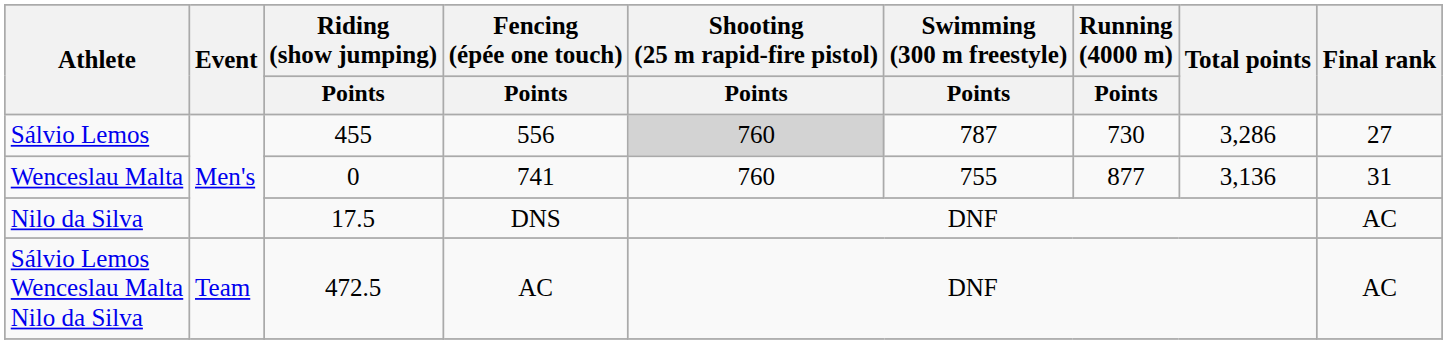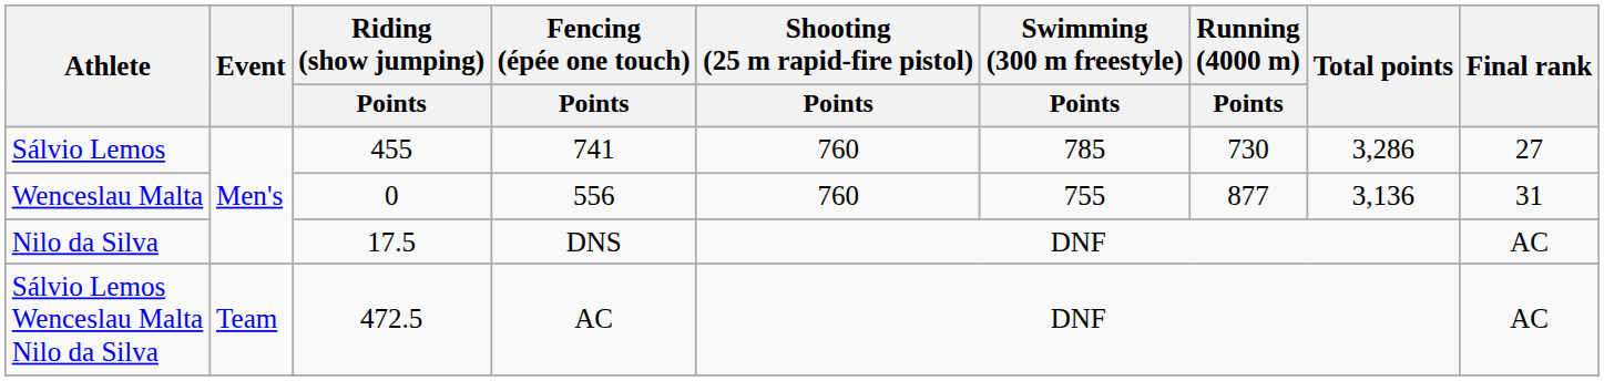 <table class="wikitable" style="font-size:90%">
 <tr>
 <th rowspan="2">Athlete</th>
 <th rowspan="2">Event</th>
 <th>Riding<br><span>(show jumping)</span></th>
 <th>Fencing<br><span>(épée one touch)</span></th>
 <th>Shooting<br><span>(25 m rapid-fire pistol)</span></th>
 <th>Swimming<br><span>(300 m freestyle)</span></th>
 <th>Running<br><span>(4000 m)</span></th>
 <th rowspan=2>Total points</th>
 <th rowspan=2>Final rank</th>
 </tr>
 <tr style="font-size:95%">
 <th>Points</th>
 <th>Points</th>
 <th>Points</th>
 <th>Points</th>
 <th>Points</th>
 </tr>
 <tr align=center>
 <td align=left><a href='#'>Sálvio Lemos</a></td>
 <td align=left rowspan=3><a href='#'>Men's</a></td>
 <td>455</td>
-<td>556</td>
-<td style="background: lightgrey;">760</td>
-<td>787</td>
+<td>741</td>
+<td>760</td>
+<td>785</td>
 <td>730</td>
 <td>3,286</td>
 <td>27</td>
 </tr>
 <tr align=center>
 <td align=left><a href='#'>Wenceslau Malta</a></td>
 <td>0</td>
-<td>741</td>
+<td>556</td>
 <td>760</td>
 <td>755</td>
 <td>877</td>
 <td>3,136</td>
 <td>31</td>
 </tr>
 <tr align=center>
 <td align=left><a href='#'>Nilo da Silva</a></td>
 <td>17.5</td>
 <td>DNS</td>
 <td colspan=4>DNF</td>
 <td>AC</td>
 </tr>
 <tr align=center>
 <td align=left><a href='#'>Sálvio Lemos</a><br><a href='#'>Wenceslau Malta</a><br><a href='#'>Nilo da Silva</a></td>
 <td align=left rowspan=3><a href='#'>Team</a></td>
 <td>472.5</td>
 <td>AC</td>
 <td colspan=4>DNF</td>
 <td>AC</td>
 </tr>
 </table>
